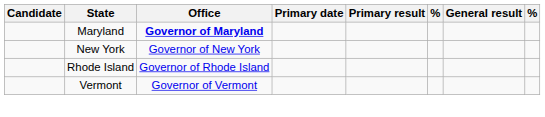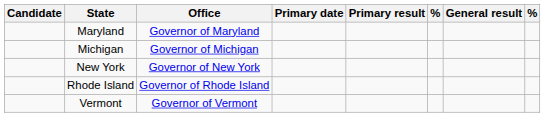 <table class="wikitable mw-collapsible">
 <tr>
 <th bgcolor=teal><span>Candidate</span></th>
 <th bgcolor=teal><span>State</span></th>
 <th bgcolor=teal><span>Office</span></th>
 <th bgcolor=teal><span>Primary date</span></th>
 <th bgcolor=teal data-sort-type="date"><span>Primary result</span></th>
 <th bgcolor=teal><span><abbr>%</abbr></span></th>
 <th bgcolor=teal><span>General result</span></th>
 <th bgcolor=teal><span><abbr>%</abbr></span></th>
 </tr>
 <tr style="text-align:center;">
 <td></td>
 <td> Maryland</td>
-<td><strong><a href='#'>Governor of Maryland</a></strong></td>
+<td><a href='#'>Governor of Maryland</a></td>
+<td><a href='#'></a></td>
+<td></td>
+<td></td>
+<td></td>
+<td></td>
+</tr>
+<tr style="text-align:center;">
+<td></td>
+<td> Michigan</td>
+<td><a href='#'>Governor of Michigan</a></td>
 <td><a href='#'></a></td>
 <td></td>
 <td></td>
 <td></td>
 <td></td>
 </tr>
 <tr style="text-align:center;">
 <td></td>
 <td> New York</td>
 <td><a href='#'>Governor of New York</a></td>
 <td><a href='#'></a></td>
 <td></td>
 <td></td>
 <td></td>
 <td></td>
 </tr>
 <tr style="text-align:center;">
 <td></td>
 <td> Rhode Island</td>
 <td><a href='#'>Governor of Rhode Island</a></td>
 <td><a href='#'></a></td>
 <td></td>
 <td></td>
 <td></td>
 <td></td>
 </tr>
 <tr style="text-align:center;">
 <td></td>
 <td> Vermont</td>
 <td><a href='#'>Governor of Vermont</a></td>
 <td><a href='#'></a></td>
 <td></td>
 <td></td>
 <td></td>
 <td></td>
 </tr>
 </table>
